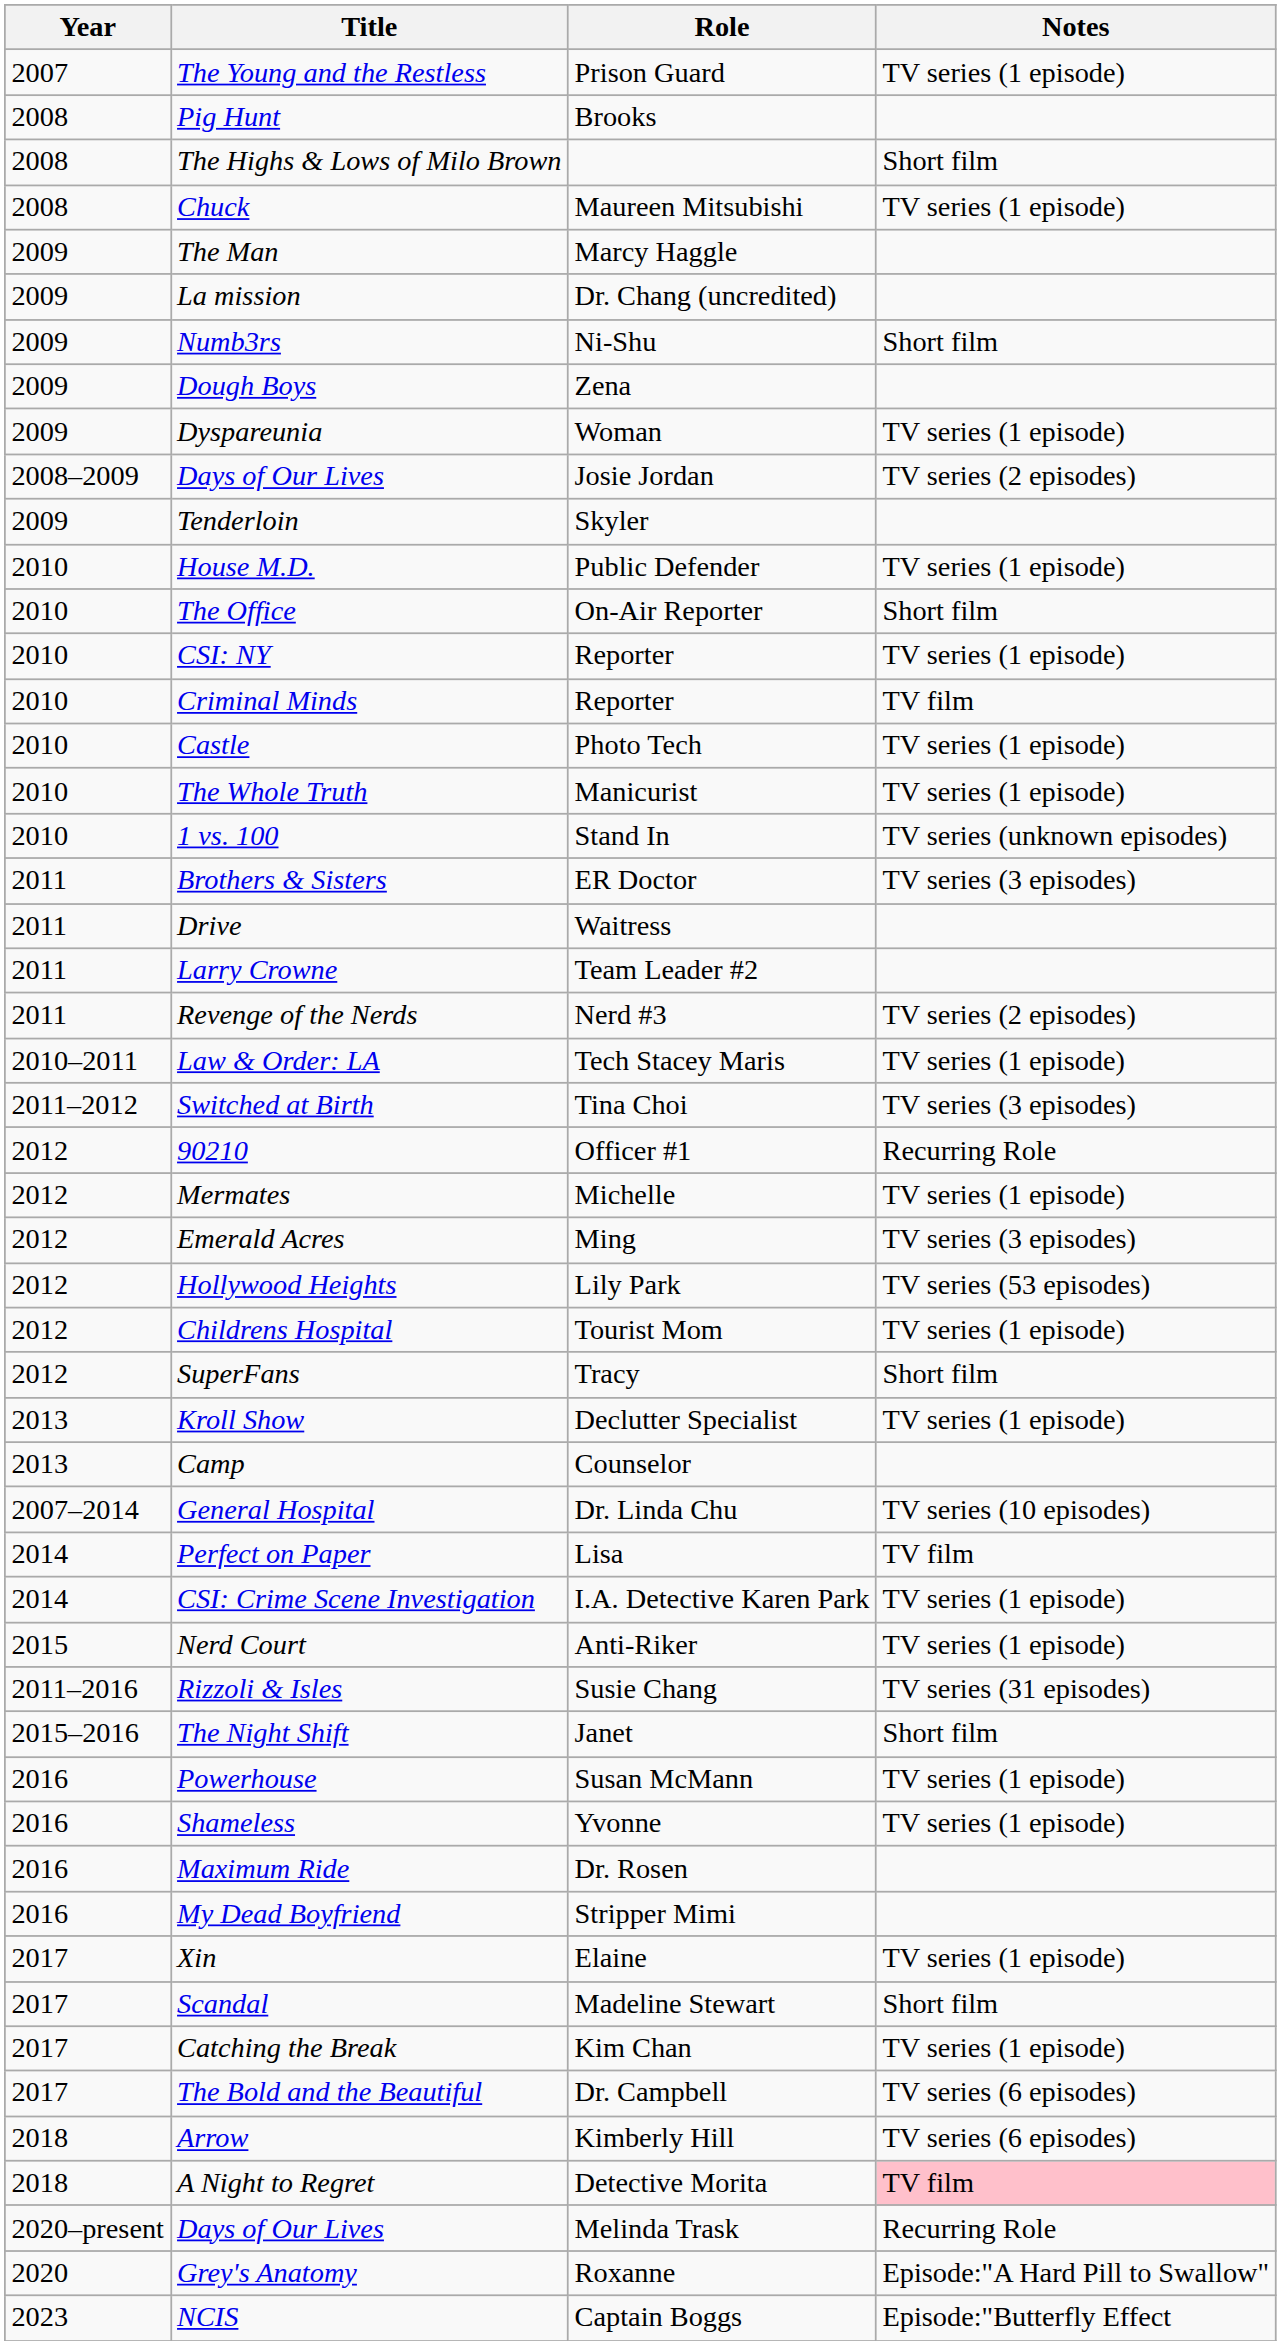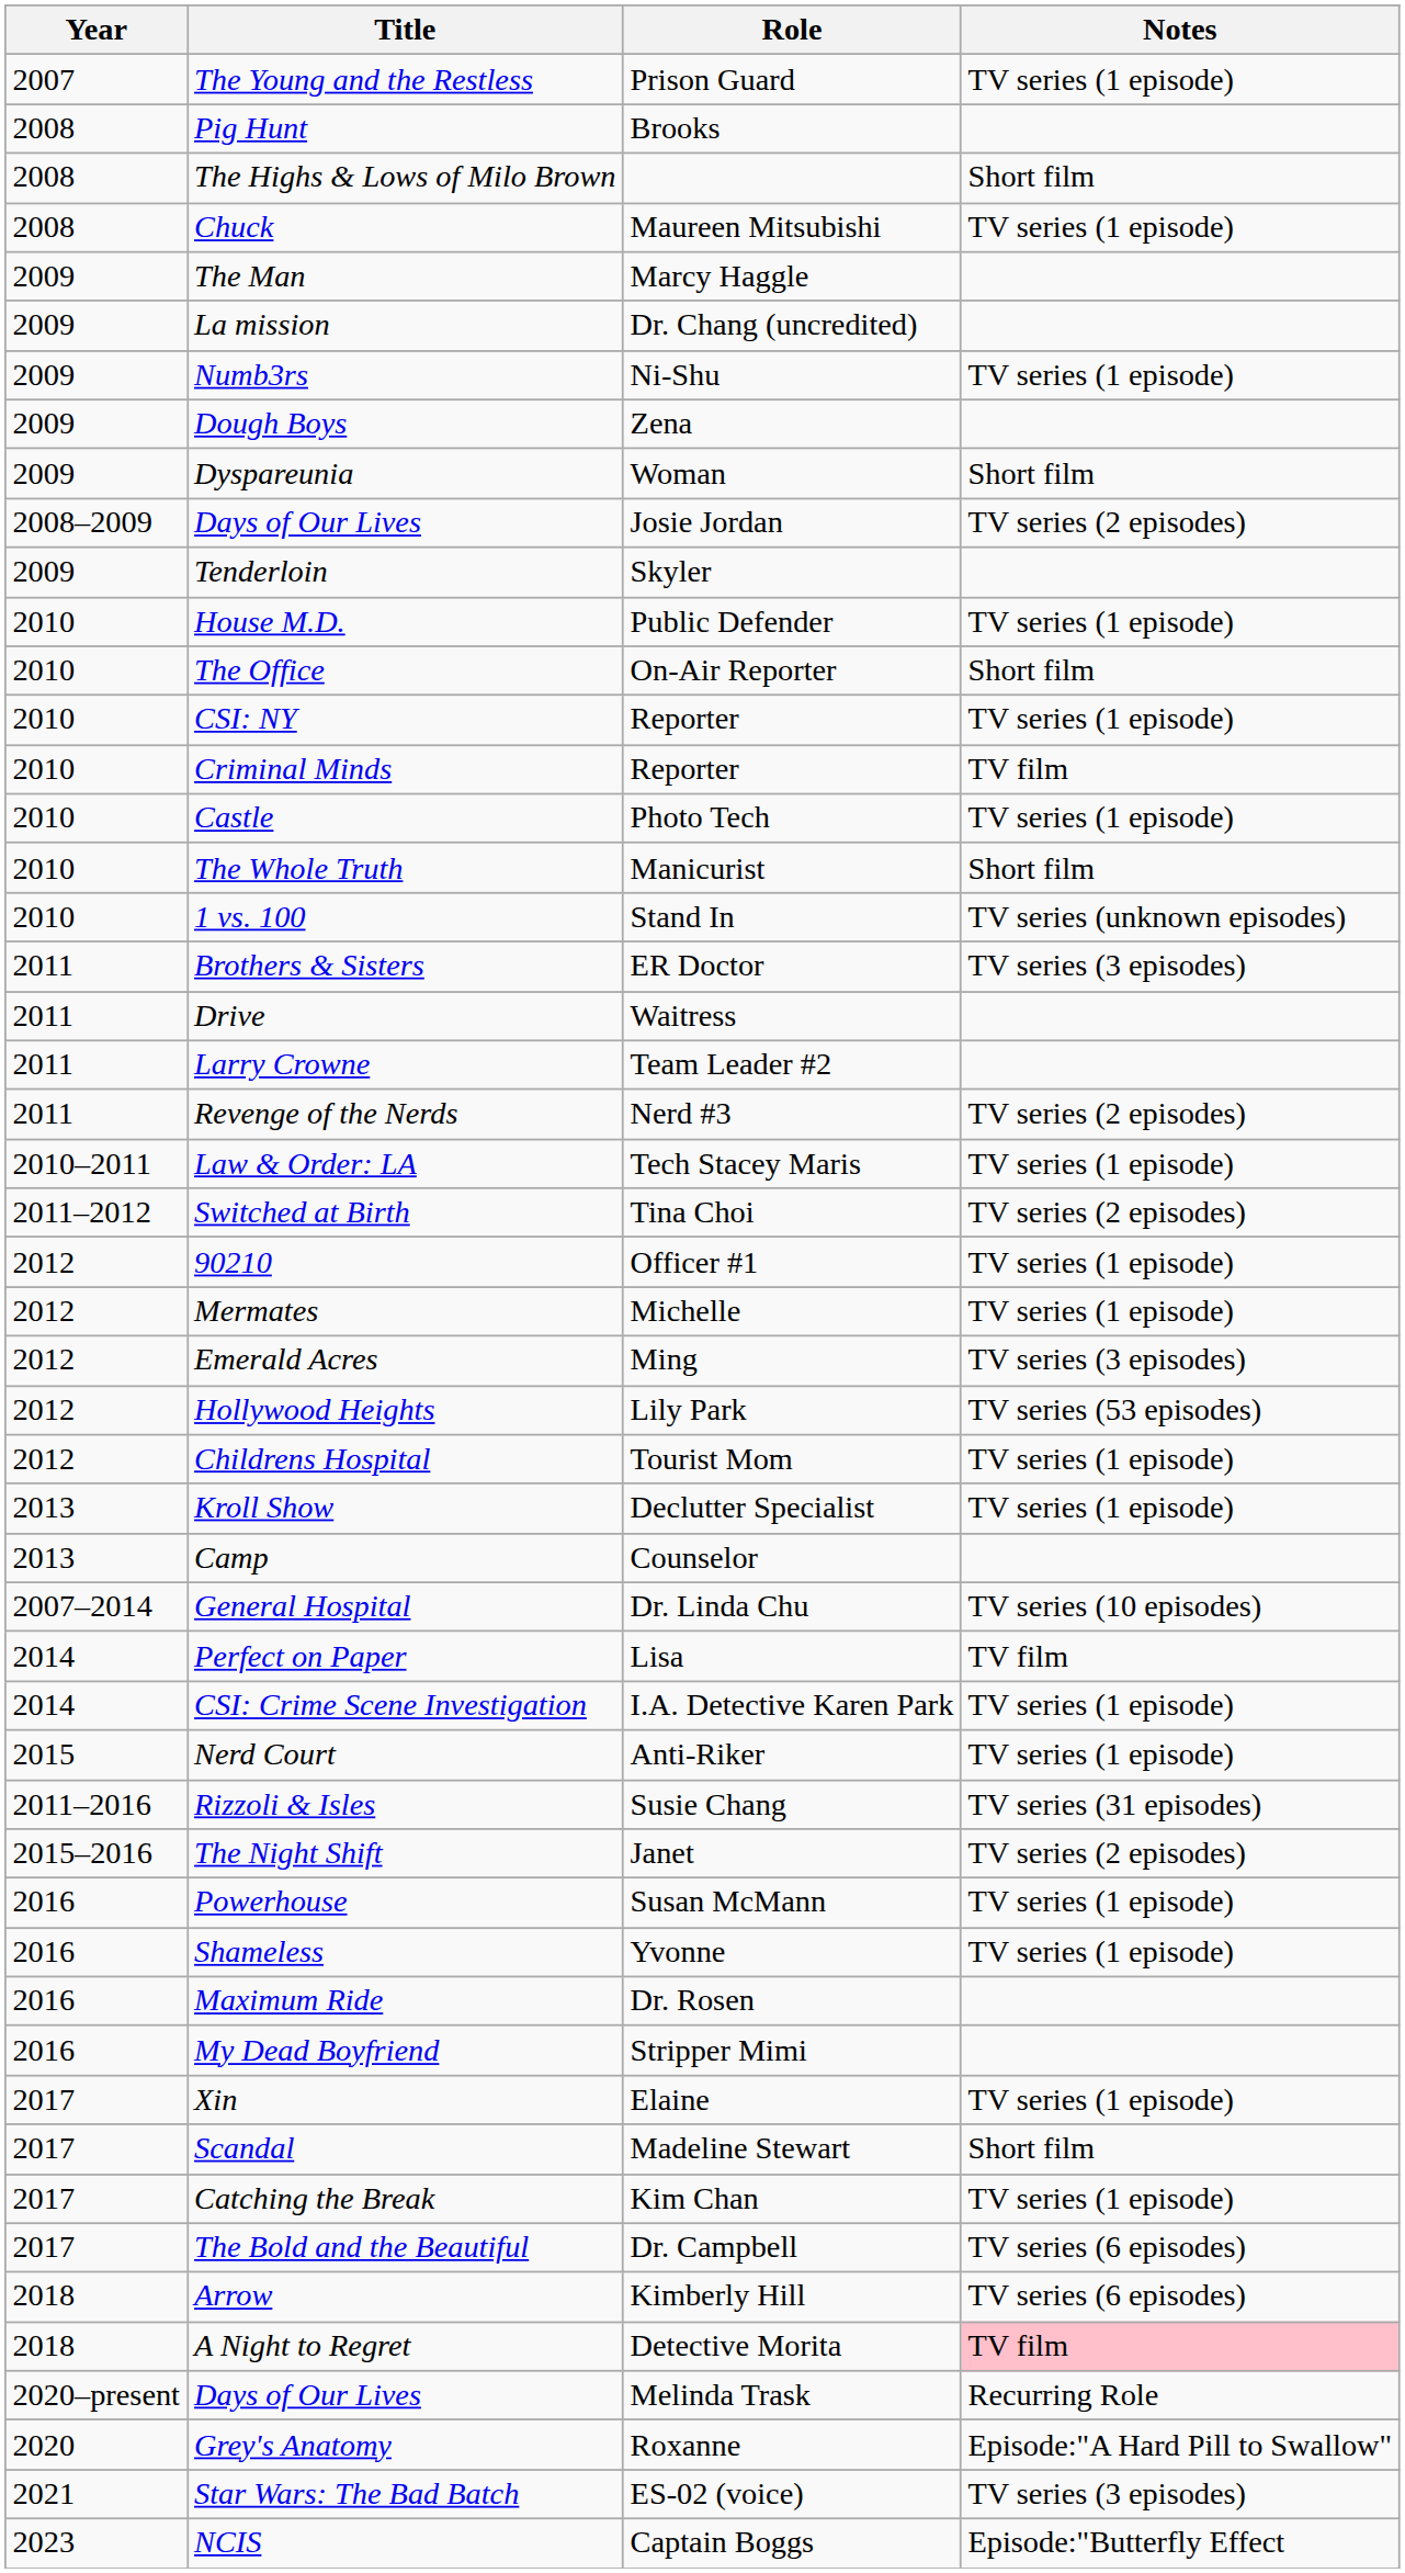 <table class="wikitable sortable">
 <tr>
 <th>Year</th>
 <th>Title</th>
 <th>Role</th>
 <th>Notes</th>
 </tr>
 <tr>
 <td>2007</td>
 <td><em><a href='#'>The Young and the Restless</a></em></td>
 <td>Prison Guard</td>
 <td>TV series (1 episode)</td>
 </tr>
 <tr>
 <td>2008</td>
 <td><em><a href='#'>Pig Hunt</a></em></td>
 <td>Brooks</td>
 <td></td>
 </tr>
 <tr>
 <td>2008</td>
 <td><em>The Highs & Lows of Milo Brown</em></td>
 <td></td>
 <td>Short film</td>
 </tr>
 <tr>
 <td>2008</td>
 <td><em><a href='#'>Chuck</a></em></td>
 <td>Maureen Mitsubishi</td>
 <td>TV series (1 episode)</td>
 </tr>
 <tr>
 <td>2009</td>
 <td><em>The Man</em></td>
 <td>Marcy Haggle</td>
 <td></td>
 </tr>
 <tr>
 <td>2009</td>
 <td><em>La mission</em></td>
 <td>Dr. Chang (uncredited)</td>
 <td></td>
 </tr>
 <tr>
 <td>2009</td>
 <td><em><a href='#'>Numb3rs</a></em></td>
 <td>Ni-Shu</td>
-<td>Short film</td>
+<td>TV series (1 episode)</td>
 </tr>
 <tr>
 <td>2009</td>
 <td><em><a href='#'>Dough Boys</a></em></td>
 <td>Zena</td>
 <td></td>
 </tr>
 <tr>
 <td>2009</td>
 <td><em>Dyspareunia</em></td>
 <td>Woman</td>
-<td>TV series (1 episode)</td>
+<td>Short film</td>
 </tr>
 <tr>
 <td>2008–2009</td>
 <td><em><a href='#'>Days of Our Lives</a></em></td>
 <td>Josie Jordan</td>
 <td>TV series (2 episodes)</td>
 </tr>
 <tr>
 <td>2009</td>
 <td><em>Tenderloin</em></td>
 <td>Skyler</td>
 <td></td>
 </tr>
 <tr>
 <td>2010</td>
 <td><em><a href='#'>House M.D.</a></em></td>
 <td>Public Defender</td>
 <td>TV series (1 episode)</td>
 </tr>
 <tr>
 <td>2010</td>
 <td><em><a href='#'>The Office</a></em></td>
 <td>On-Air Reporter</td>
 <td>Short film</td>
 </tr>
 <tr>
 <td>2010</td>
 <td><em><a href='#'>CSI: NY</a></em></td>
 <td>Reporter</td>
 <td>TV series (1 episode)</td>
 </tr>
 <tr>
 <td>2010</td>
 <td><em><a href='#'>Criminal Minds</a></em></td>
 <td>Reporter</td>
 <td>TV film</td>
 </tr>
 <tr>
 <td>2010</td>
 <td><em><a href='#'>Castle</a></em></td>
 <td>Photo Tech</td>
 <td>TV series (1 episode)</td>
 </tr>
 <tr>
 <td>2010</td>
 <td><em><a href='#'>The Whole Truth</a></em></td>
 <td>Manicurist</td>
-<td>TV series (1 episode)</td>
+<td>Short film</td>
 </tr>
 <tr>
 <td>2010</td>
 <td><em><a href='#'>1 vs. 100</a></em></td>
 <td>Stand In</td>
 <td>TV series (unknown episodes)</td>
 </tr>
 <tr>
 <td>2011</td>
 <td><em><a href='#'>Brothers & Sisters</a></em></td>
 <td>ER Doctor</td>
 <td>TV series (3 episodes)</td>
 </tr>
 <tr>
 <td>2011</td>
 <td><em>Drive</em></td>
 <td>Waitress</td>
 <td></td>
 </tr>
 <tr>
 <td>2011</td>
 <td><em><a href='#'>Larry Crowne</a></em></td>
 <td>Team Leader #2</td>
 <td></td>
 </tr>
 <tr>
 <td>2011</td>
 <td><em>Revenge of the Nerds</em></td>
 <td>Nerd #3</td>
 <td>TV series (2 episodes)</td>
 </tr>
 <tr>
 <td>2010–2011</td>
 <td><em><a href='#'>Law & Order: LA</a></em></td>
 <td>Tech Stacey Maris</td>
 <td>TV series (1 episode)</td>
 </tr>
 <tr>
 <td>2011–2012</td>
 <td><em><a href='#'>Switched at Birth</a></em></td>
 <td>Tina Choi</td>
-<td>TV series (3 episodes)</td>
+<td>TV series (2 episodes)</td>
 </tr>
 <tr>
 <td>2012</td>
 <td><em><a href='#'>90210</a></em></td>
 <td>Officer #1</td>
-<td>Recurring Role</td>
+<td>TV series (1 episode)</td>
 </tr>
 <tr>
 <td>2012</td>
 <td><em>Mermates</em></td>
 <td>Michelle</td>
 <td>TV series (1 episode)</td>
 </tr>
 <tr>
 <td>2012</td>
 <td><em>Emerald Acres</em></td>
 <td>Ming</td>
 <td>TV series (3 episodes)</td>
 </tr>
 <tr>
 <td>2012</td>
 <td><em><a href='#'>Hollywood Heights</a></em></td>
 <td>Lily Park</td>
 <td>TV series (53 episodes)</td>
 </tr>
 <tr>
 <td>2012</td>
 <td><em><a href='#'>Childrens Hospital</a></em></td>
 <td>Tourist Mom</td>
 <td>TV series (1 episode)</td>
-</tr>
-<tr>
-<td>2012</td>
-<td><em>SuperFans</em></td>
-<td>Tracy</td>
-<td>Short film</td>
 </tr>
 <tr>
 <td>2013</td>
 <td><em><a href='#'>Kroll Show</a></em></td>
 <td>Declutter Specialist</td>
 <td>TV series (1 episode)</td>
 </tr>
 <tr>
 <td>2013</td>
 <td><em>Camp</em></td>
 <td>Counselor</td>
 <td></td>
 </tr>
 <tr>
 <td>2007–2014</td>
 <td><em><a href='#'>General Hospital</a></em></td>
 <td>Dr. Linda Chu</td>
 <td>TV series (10 episodes)</td>
 </tr>
 <tr>
 <td>2014</td>
 <td><em><a href='#'>Perfect on Paper</a></em></td>
 <td>Lisa</td>
 <td>TV film</td>
 </tr>
 <tr>
 <td>2014</td>
 <td><em><a href='#'>CSI: Crime Scene Investigation</a></em></td>
 <td>I.A. Detective Karen Park</td>
 <td>TV series (1 episode)</td>
 </tr>
 <tr>
 <td>2015</td>
 <td><em>Nerd Court</em></td>
 <td>Anti-Riker</td>
 <td>TV series (1 episode)</td>
 </tr>
 <tr>
 <td>2011–2016</td>
 <td><em><a href='#'>Rizzoli & Isles</a></em></td>
 <td>Susie Chang</td>
 <td>TV series (31 episodes)</td>
 </tr>
 <tr>
 <td>2015–2016</td>
 <td><em><a href='#'>The Night Shift</a></em></td>
 <td>Janet</td>
-<td>Short film</td>
+<td>TV series (2 episodes)</td>
 </tr>
 <tr>
 <td>2016</td>
 <td><em><a href='#'>Powerhouse</a></em></td>
 <td>Susan McMann</td>
 <td>TV series (1 episode)</td>
 </tr>
 <tr>
 <td>2016</td>
 <td><em><a href='#'>Shameless</a></em></td>
 <td>Yvonne</td>
 <td>TV series (1 episode)</td>
 </tr>
 <tr>
 <td>2016</td>
 <td><em><a href='#'>Maximum Ride</a></em></td>
 <td>Dr. Rosen</td>
 <td></td>
 </tr>
 <tr>
 <td>2016</td>
 <td><em><a href='#'>My Dead Boyfriend</a></em></td>
 <td>Stripper Mimi</td>
 <td></td>
 </tr>
 <tr>
 <td>2017</td>
 <td><em>Xin</em></td>
 <td>Elaine</td>
 <td>TV series (1 episode)</td>
 </tr>
 <tr>
 <td>2017</td>
 <td><em><a href='#'>Scandal</a></em></td>
 <td>Madeline Stewart</td>
 <td>Short film</td>
 </tr>
 <tr>
 <td>2017</td>
 <td><em>Catching the Break</em></td>
 <td>Kim Chan</td>
 <td>TV series (1 episode)</td>
 </tr>
 <tr>
 <td>2017</td>
 <td><em><a href='#'>The Bold and the Beautiful</a></em></td>
 <td>Dr. Campbell</td>
 <td>TV series (6 episodes)</td>
 </tr>
 <tr>
 <td>2018</td>
 <td><em><a href='#'>Arrow</a></em></td>
 <td>Kimberly Hill</td>
 <td>TV series (6 episodes)</td>
 </tr>
 <tr>
 <td>2018</td>
 <td><em>A Night to Regret</em></td>
 <td>Detective Morita</td>
 <td style="background: pink;">TV film</td>
 </tr>
 <tr>
 <td>2020–present</td>
 <td><em><a href='#'>Days of Our Lives</a></em></td>
 <td>Melinda Trask</td>
 <td>Recurring Role</td>
 </tr>
 <tr>
 <td>2020</td>
 <td><em><a href='#'>Grey's Anatomy</a></em></td>
 <td>Roxanne</td>
 <td>Episode:"A Hard Pill to Swallow"</td>
 </tr>
 <tr>
+<td>2021</td>
+<td><em><a href='#'>Star Wars: The Bad Batch</a></em></td>
+<td>ES-02 (voice)</td>
+<td>TV series (3 episodes)</td>
+</tr>
+<tr>
 <td>2023</td>
 <td><a href='#'><em>NCIS</em></a></td>
 <td>Captain Boggs</td>
 <td>Episode:"Butterfly Effect</td>
 </tr>
 <tr>
 </tr>
 </table>
